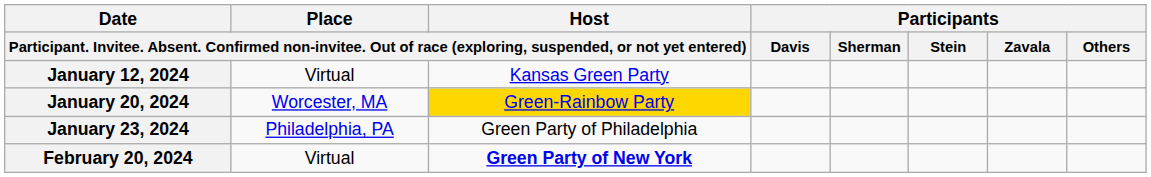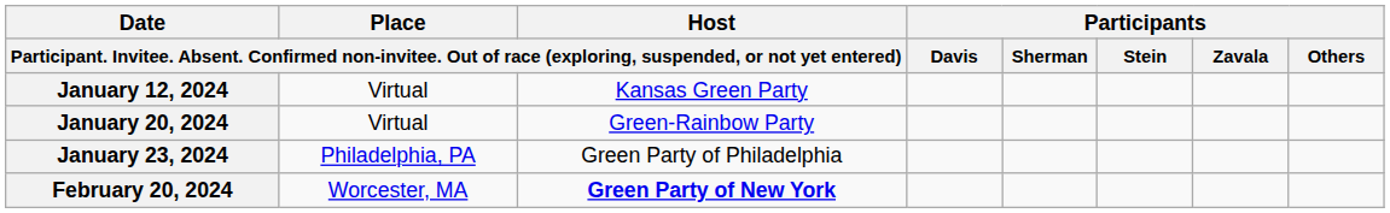 <table class="wikitable" style="font-size:85%">
 <tr>
 <th style="white-space:nowrap;">Date</th>
 <th>Place</th>
 <th>Host</th>
 <th scope="col" colspan="18">Participants</th>
 </tr>
 <tr>
 <th colspan="3"><small> Participant.  Invitee.  Absent.  Confirmed non-invitee.  Out of race (exploring, suspended, or not yet entered)</small></th>
 <th scope="col" style="width:4em;"><small>Davis</small></th>
 <th scope="col" style="width:4em;"><small>Sherman</small></th>
 <th scope="col" style="width:4em;"><small>Stein</small></th>
 <th scope="col" style="width:4em;"><small>Zavala</small></th>
 <th scope="col" style="width:4em;"><small>Others</small></th>
 </tr>
 <tr>
 <th style="white-space:nowrap; text-align:center;">January 12, 2024</th>
 <td style="white-space:nowrap; text-align:center;">Virtual</td>
 <td style="white-space:nowrap; text-align:center;"><a href='#'>Kansas Green Party</a></td>
 <td></td>
 <td></td>
 <td></td>
 <td></td>
 <td></td>
 </tr>
 <tr>
 <th style="white-space:nowrap; text-align:center;">January 20, 2024</th>
-<td style="white-space:nowrap; text-align:center;"><a href='#'>Worcester, MA</a></td>
-<td style="background: gold; white-space:nowrap; text-align:center;"><a href='#'>Green-Rainbow Party</a></td>
+<td style="white-space:nowrap; text-align:center;">Virtual</td>
+<td style="white-space:nowrap; text-align:center;"><a href='#'>Green-Rainbow Party</a></td>
 <td></td>
 <td></td>
 <td></td>
 <td></td>
 <td></td>
 </tr>
 <tr>
 <th style="white-space:nowrap; text-align:center;">January 23, 2024</th>
 <td style="white-space:nowrap; text-align:center;"><a href='#'>Philadelphia, PA</a></td>
 <td style="white-space:nowrap; text-align:center;">Green Party of Philadelphia</td>
 <td></td>
 <td></td>
 <td></td>
 <td></td>
 <td></td>
 </tr>
 <tr>
 <th style="white-space:nowrap; text-align:center;">February 20, 2024</th>
-<td style="white-space:nowrap; text-align:center;">Virtual</td>
+<td style="white-space:nowrap; text-align:center;"><a href='#'>Worcester, MA</a></td>
 <td style="white-space:nowrap; text-align:center;"><strong><a href='#'>Green Party of New York</a></strong></td>
 <td></td>
 <td></td>
 <td></td>
 <td></td>
 <td><br></td>
 </tr>
 </table>
